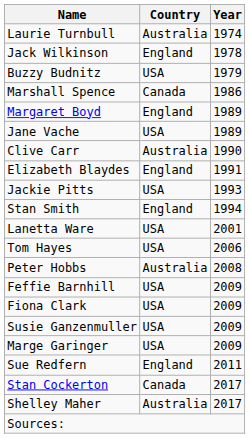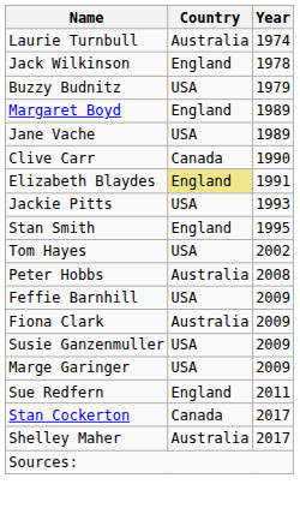 <table class="wikitable sortable">
 <tr>
 <th>Name</th>
 <th>Country</th>
 <th>Year</th>
 </tr>
 <tr>
 <td>Laurie Turnbull</td>
 <td>Australia</td>
 <td>1974</td>
 </tr>
 <tr>
 <td>Jack Wilkinson</td>
 <td>England</td>
 <td>1978</td>
 </tr>
 <tr>
 <td>Buzzy Budnitz</td>
 <td>USA</td>
 <td>1979</td>
 </tr>
 <tr>
-<td>Marshall Spence</td>
-<td>Canada</td>
-<td>1986</td>
-</tr>
-<tr>
 <td><a href='#'>Margaret Boyd</a></td>
 <td>England</td>
 <td>1989</td>
 </tr>
 <tr>
 <td>Jane Vache</td>
 <td>USA</td>
 <td>1989</td>
 </tr>
 <tr>
 <td>Clive Carr</td>
-<td>Australia</td>
+<td>Canada</td>
 <td>1990</td>
 </tr>
 <tr>
 <td>Elizabeth Blaydes</td>
-<td>England</td>
+<td style="background: khaki;">England</td>
 <td>1991</td>
 </tr>
 <tr>
 <td>Jackie Pitts</td>
 <td>USA</td>
 <td>1993</td>
 </tr>
 <tr>
 <td>Stan Smith</td>
 <td>England</td>
-<td>1994</td>
-</tr>
-<tr>
-<td>Lanetta Ware</td>
-<td>USA</td>
-<td>2001</td>
+<td>1995</td>
 </tr>
 <tr>
 <td>Tom Hayes</td>
 <td>USA</td>
-<td>2006</td>
+<td>2002</td>
 </tr>
 <tr>
 <td>Peter Hobbs</td>
 <td>Australia</td>
 <td>2008</td>
 </tr>
 <tr>
 <td>Feffie Barnhill</td>
 <td>USA</td>
 <td>2009</td>
 </tr>
 <tr>
 <td>Fiona Clark</td>
-<td>USA</td>
+<td>Australia</td>
 <td>2009</td>
 </tr>
 <tr>
 <td>Susie Ganzenmuller</td>
 <td>USA</td>
 <td>2009</td>
 </tr>
 <tr>
 <td>Marge Garinger</td>
 <td>USA</td>
 <td>2009</td>
 </tr>
 <tr>
 <td>Sue Redfern</td>
 <td>England</td>
 <td>2011</td>
 </tr>
 <tr>
 <td><a href='#'>Stan Cockerton</a></td>
 <td>Canada</td>
 <td>2017</td>
 </tr>
 <tr>
 <td>Shelley Maher</td>
 <td>Australia</td>
 <td>2017</td>
 </tr>
 <tr class="sortbottom">
 <td colspan=3>Sources:</td>
 </tr>
 </table>
